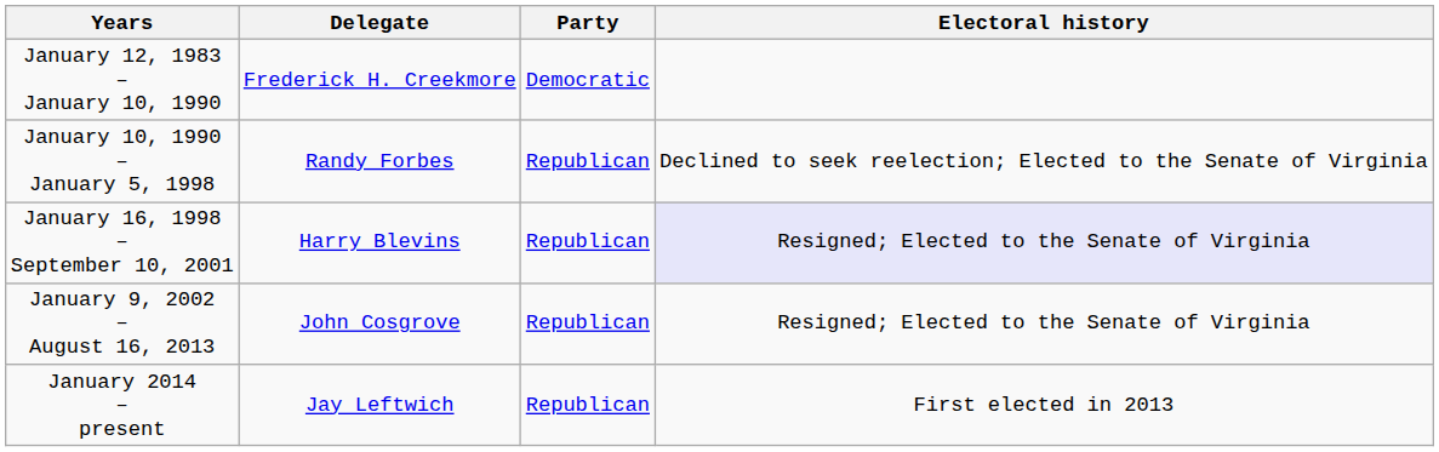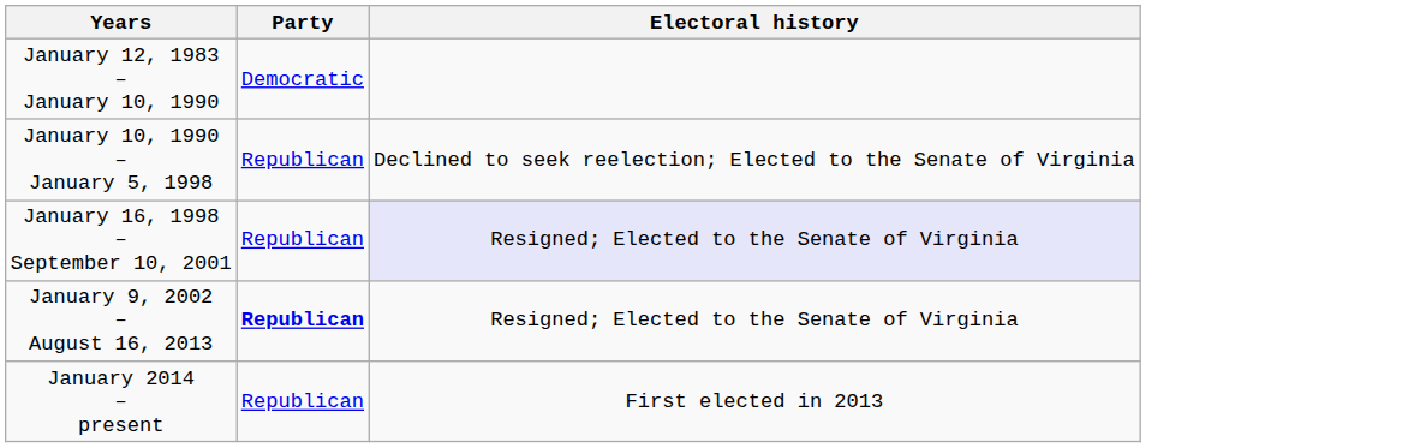 <table class=wikitable style="text-align:center">
 <tr valign=bottom>
 <th>Years</th>
-<th colspan=1>Delegate</th>
 <th>Party</th>
 <th>Electoral history</th>
 </tr>
 <tr>
 <td nowrap><span>January 12, 1983</span><br>–<br><span>January 10, 1990</span></td>
-<td><a href='#'>Frederick H. Creekmore</a></td>
 <td><a href='#'>Democratic</a></td>
 <td></td>
 </tr>
 <tr>
 <td nowrap><span>January 10, 1990</span><br>–<br><span>January 5, 1998</span></td>
-<td><a href='#'>Randy Forbes</a></td>
 <td><a href='#'>Republican</a></td>
 <td>Declined to seek reelection; Elected to the Senate of Virginia</td>
 </tr>
 <tr>
 <td nowrap><span>January 16, 1998</span><br>–<br><span>September 10, 2001</span></td>
-<td><a href='#'>Harry Blevins</a></td>
 <td><a href='#'>Republican</a></td>
 <td style="background: lavender;">Resigned; Elected to the Senate of Virginia</td>
 </tr>
 <tr>
 <td nowrap><span>January 9, 2002</span><br>–<br><span>August 16, 2013</span></td>
-<td><a href='#'>John Cosgrove</a></td>
-<td><a href='#'>Republican</a></td>
+<td><strong><a href='#'>Republican</a></strong></td>
 <td>Resigned; Elected to the Senate of Virginia</td>
 </tr>
 <tr>
 <td nowrap><span>January 2014</span><br>–<br><span>present</span></td>
-<td><a href='#'>Jay Leftwich</a></td>
 <td><a href='#'>Republican</a></td>
 <td>First elected in 2013</td>
 </tr>
 </table>
